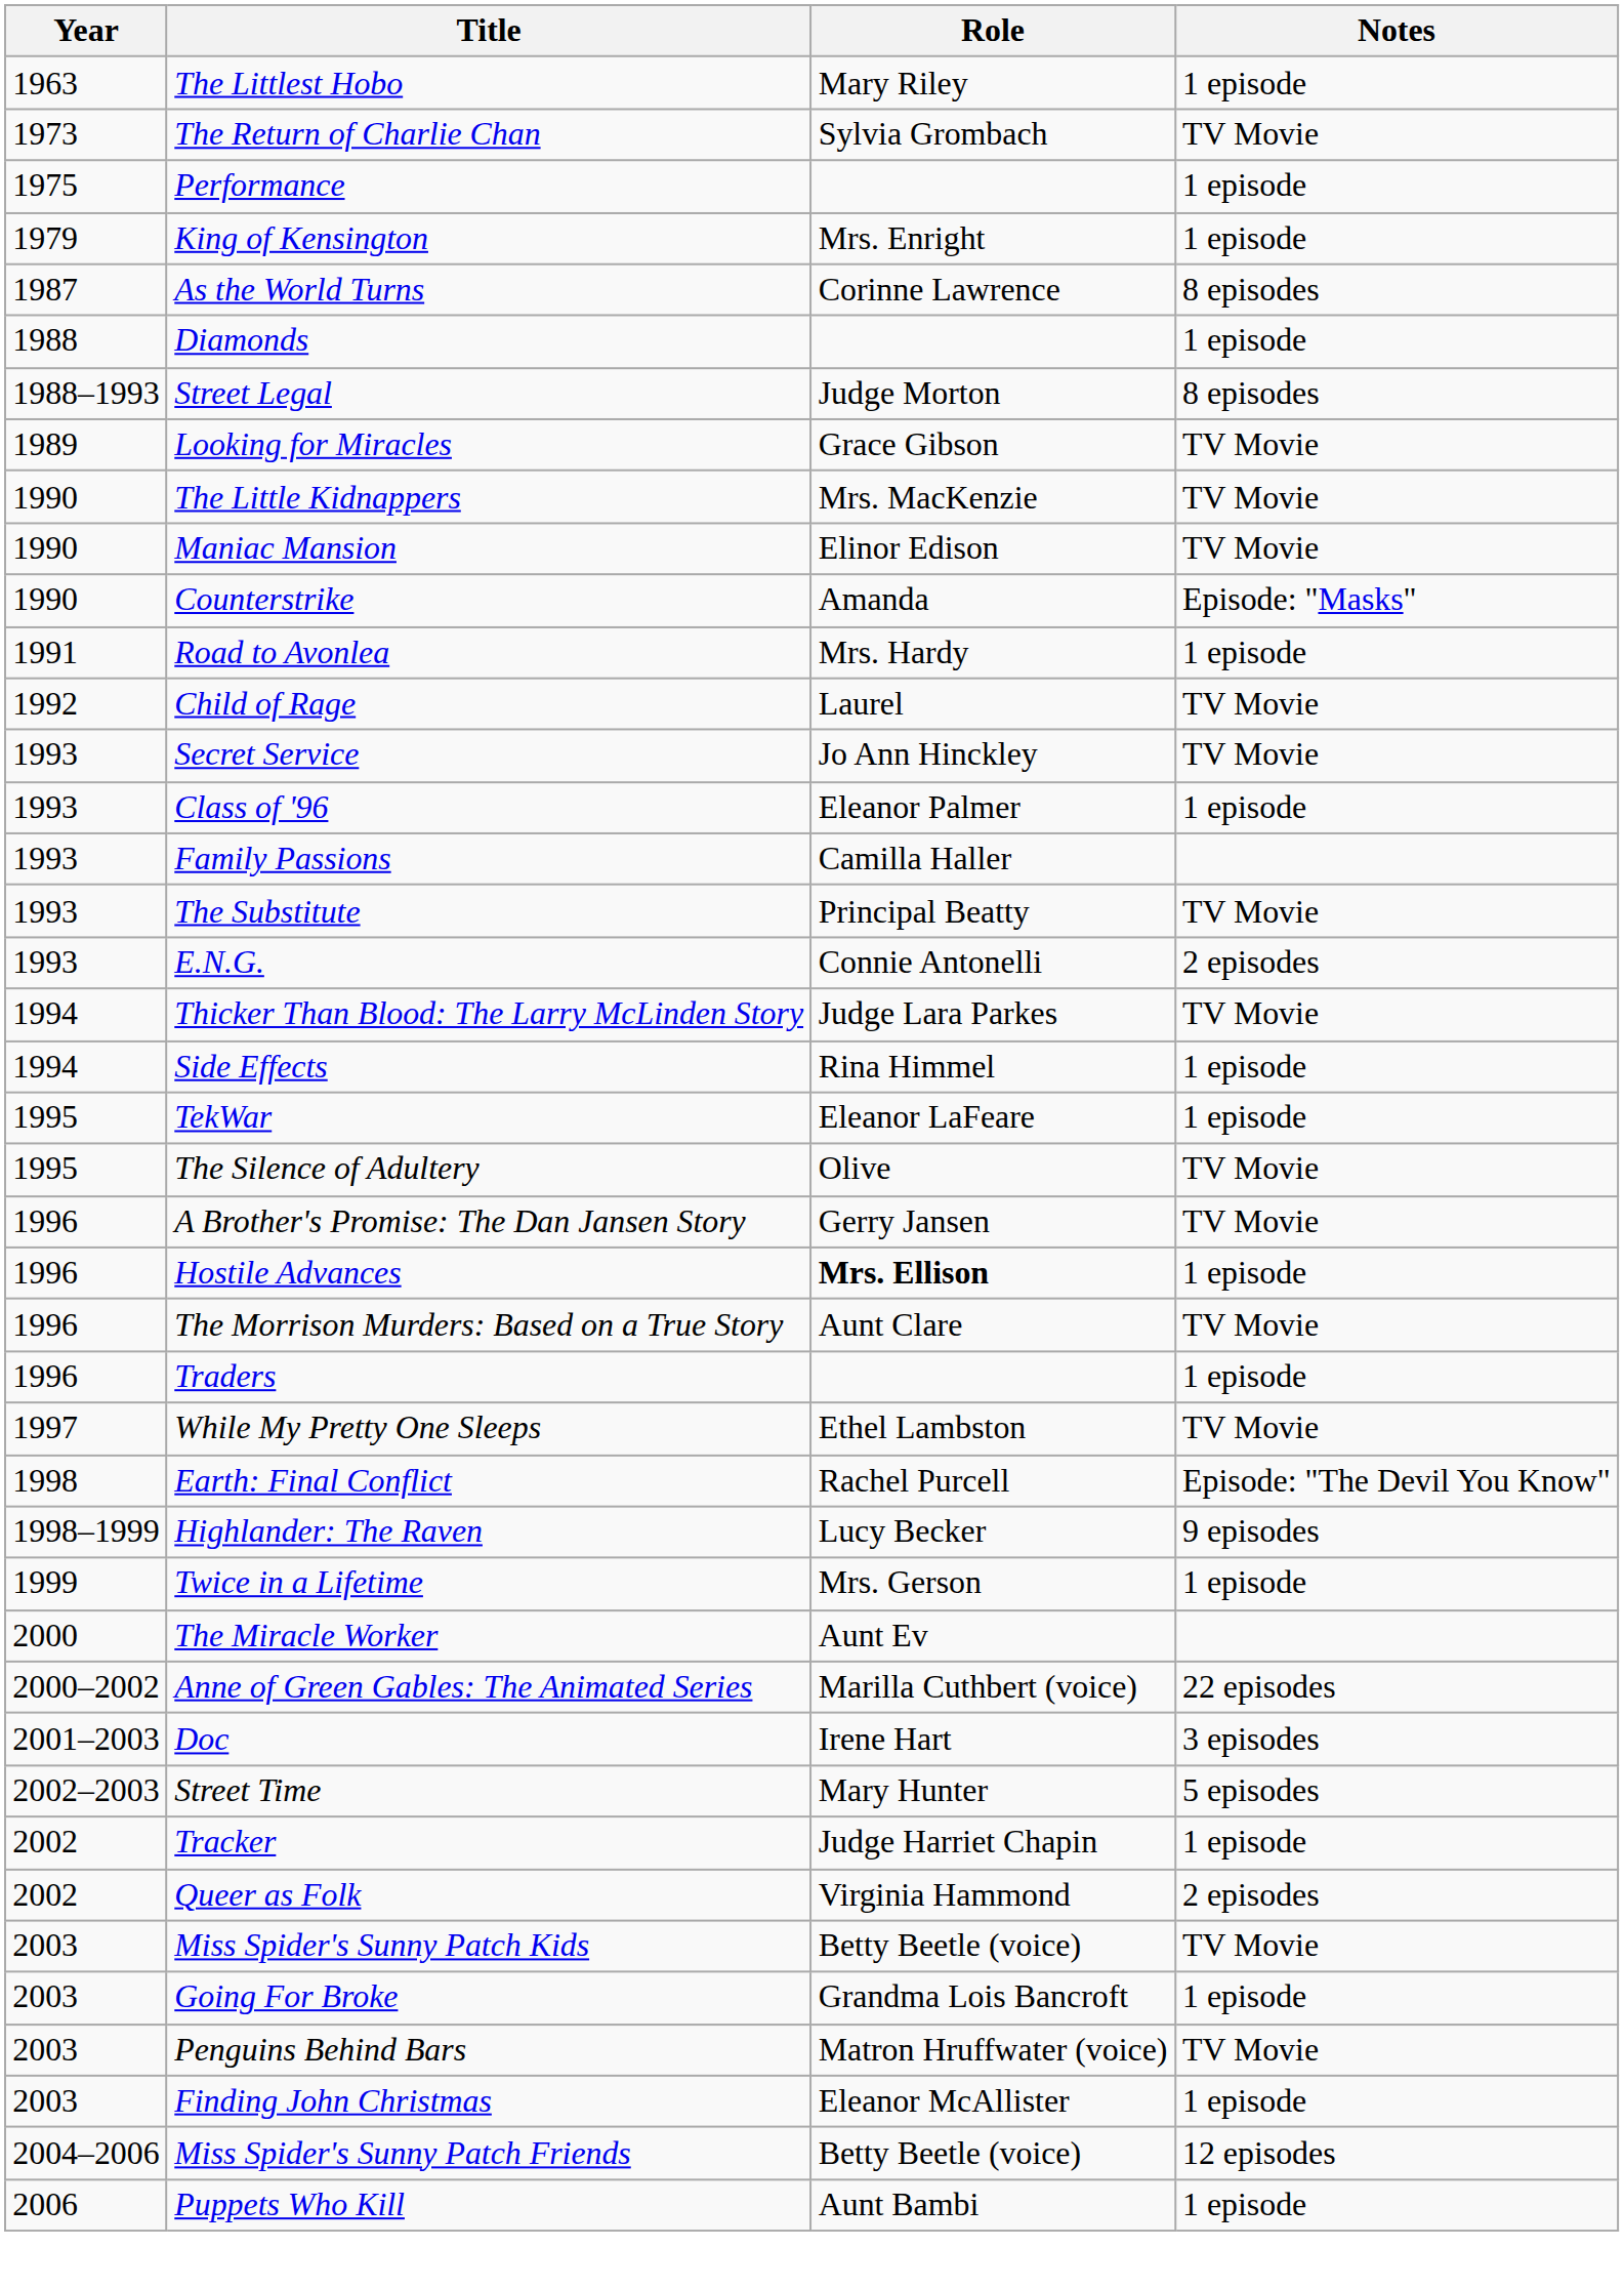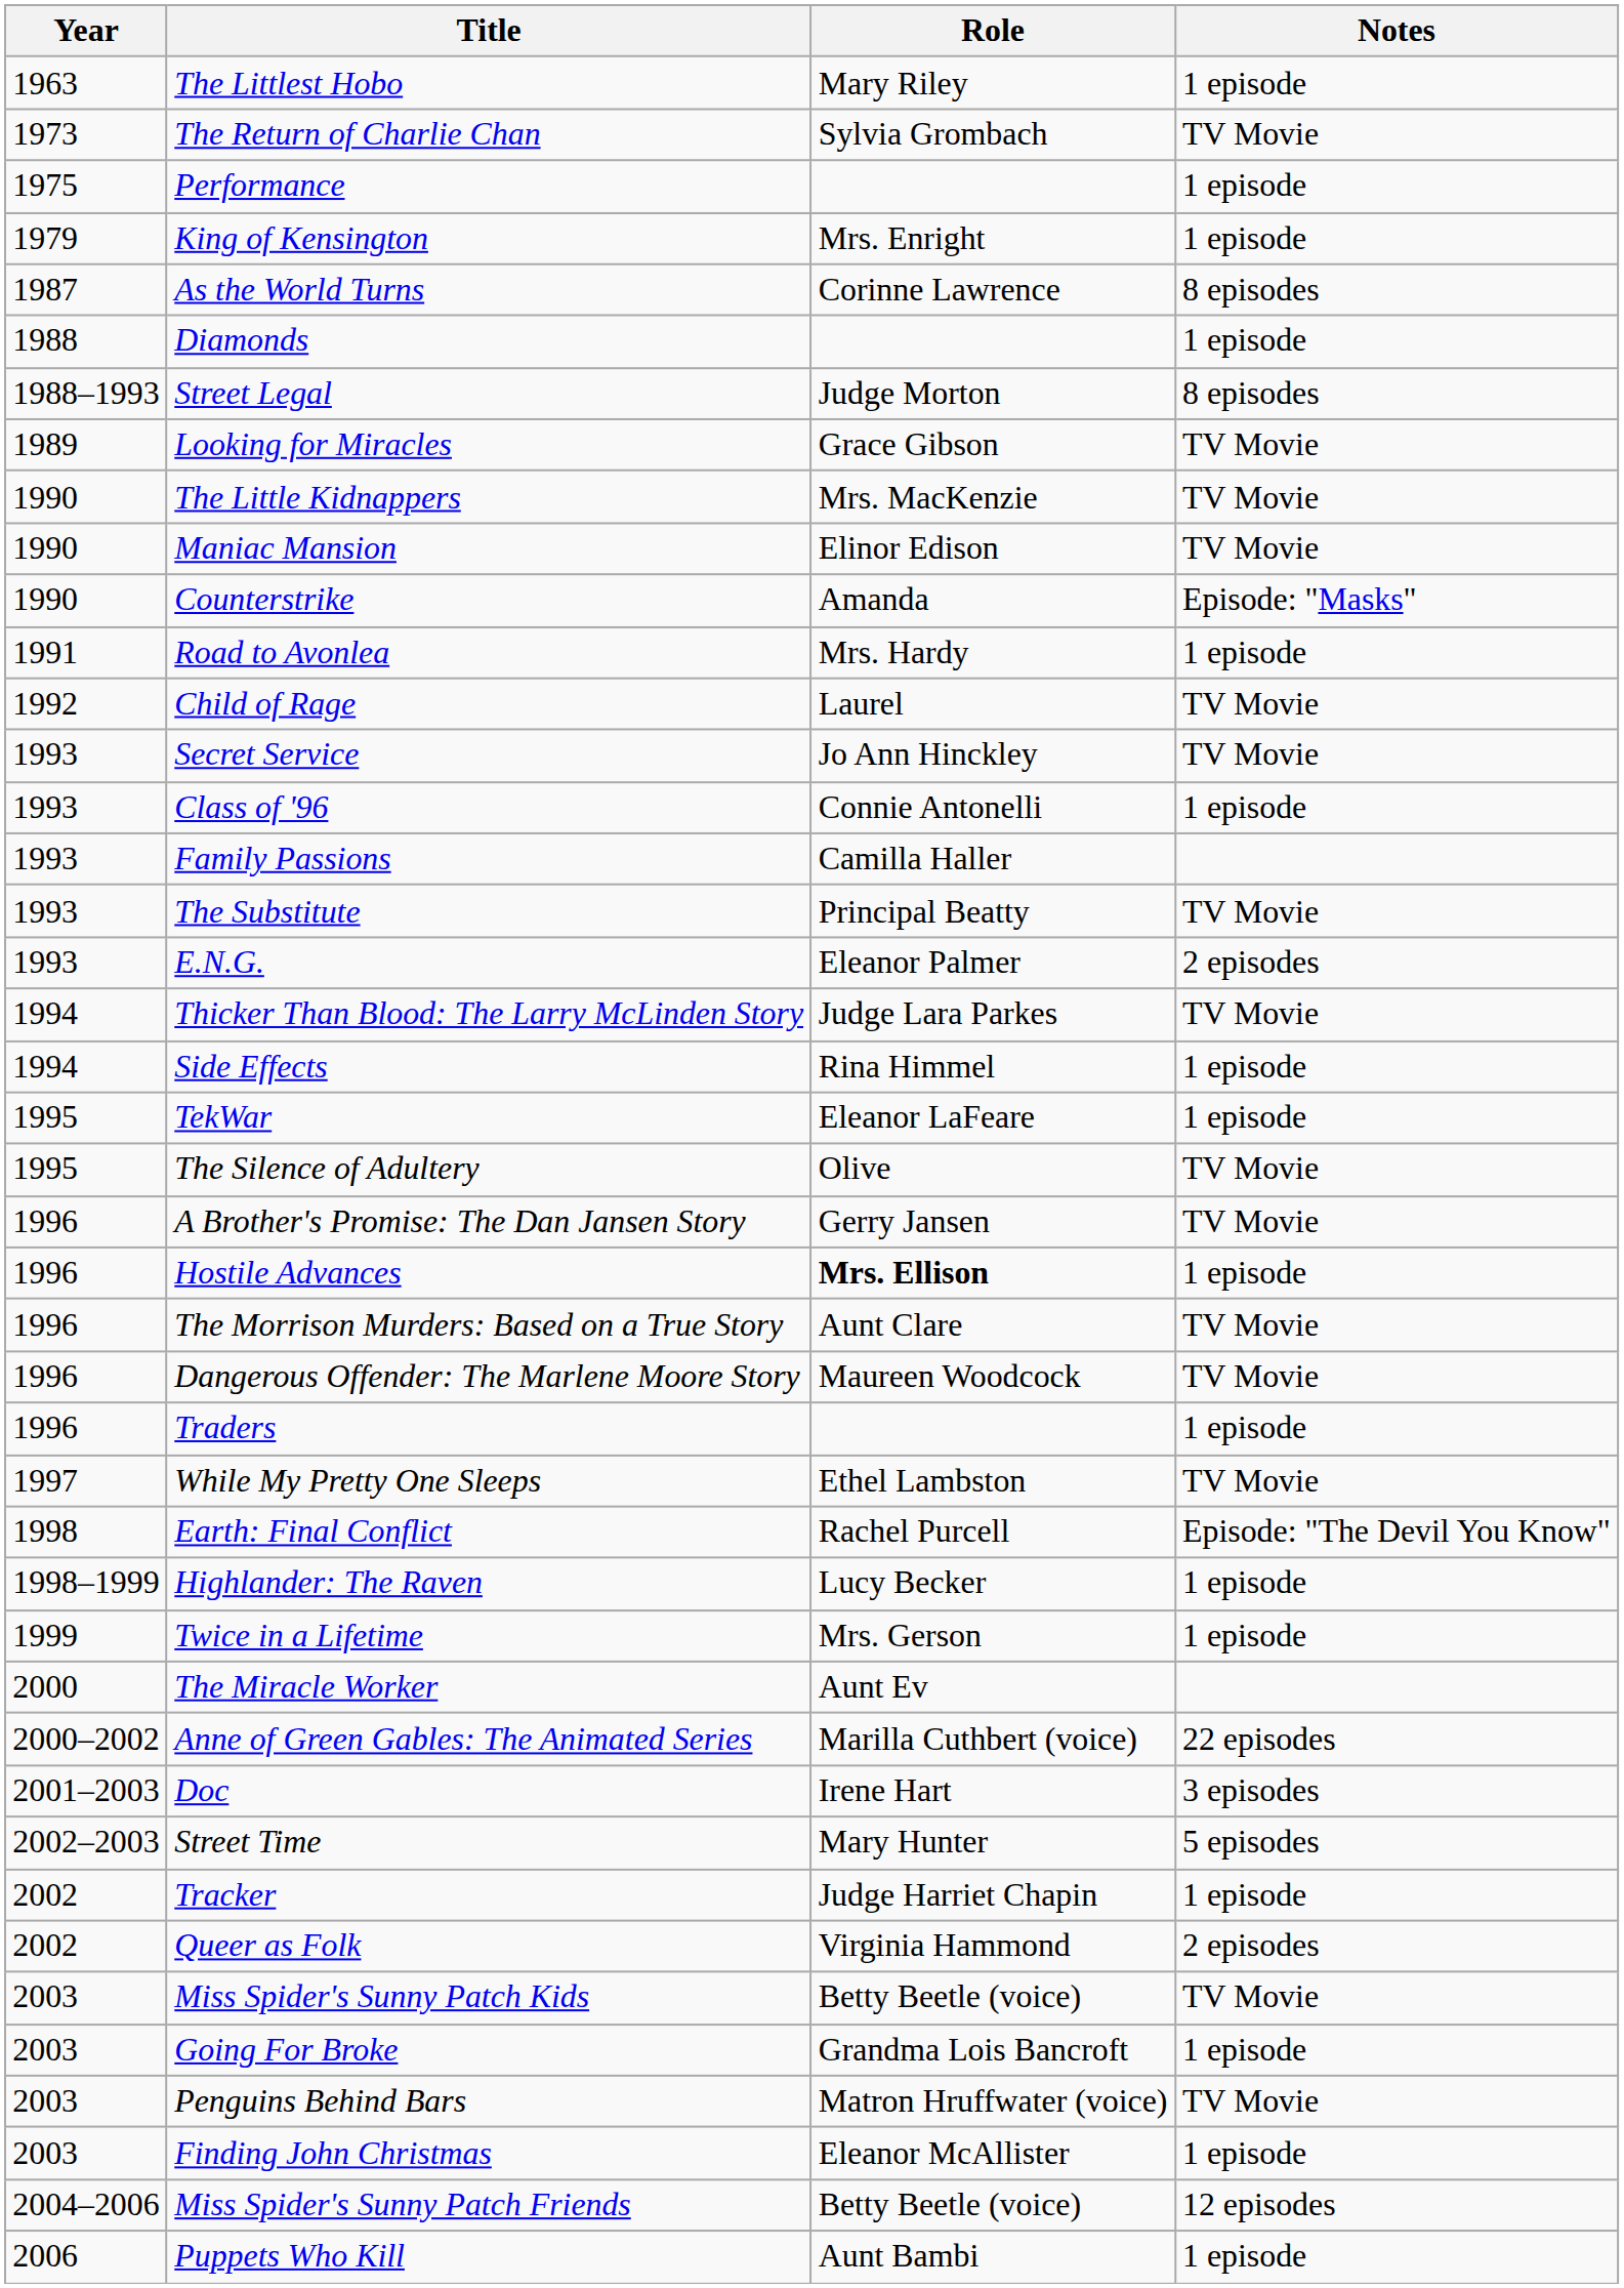 <table class="wikitable sortable">
 <tr>
 <th>Year</th>
 <th>Title</th>
 <th>Role</th>
 <th>Notes</th>
 </tr>
 <tr>
 <td>1963</td>
 <td><em><a href='#'>The Littlest Hobo</a></em></td>
 <td>Mary Riley</td>
 <td>1 episode</td>
 </tr>
 <tr>
 <td>1973</td>
 <td><em><a href='#'>The Return of Charlie Chan</a></em></td>
 <td>Sylvia Grombach</td>
 <td>TV Movie</td>
 </tr>
 <tr>
 <td>1975</td>
 <td><em><a href='#'>Performance</a></em></td>
 <td></td>
 <td>1 episode</td>
 </tr>
 <tr>
 <td>1979</td>
 <td><em><a href='#'>King of Kensington</a></em></td>
 <td>Mrs. Enright</td>
 <td>1 episode</td>
 </tr>
 <tr>
 <td>1987</td>
 <td><em><a href='#'>As the World Turns</a></em></td>
 <td>Corinne Lawrence</td>
 <td>8 episodes</td>
 </tr>
 <tr>
 <td>1988</td>
 <td><em><a href='#'>Diamonds</a></em></td>
 <td></td>
 <td>1 episode</td>
 </tr>
 <tr>
 <td>1988–1993</td>
 <td><em><a href='#'>Street Legal</a></em></td>
 <td>Judge Morton</td>
 <td>8 episodes</td>
 </tr>
 <tr>
 <td>1989</td>
 <td><em><a href='#'>Looking for Miracles</a></em></td>
 <td>Grace Gibson</td>
 <td>TV Movie</td>
 </tr>
 <tr>
 <td>1990</td>
 <td><em><a href='#'>The Little Kidnappers</a></em></td>
 <td>Mrs. MacKenzie</td>
 <td>TV Movie</td>
 </tr>
 <tr>
 <td>1990</td>
 <td><em><a href='#'>Maniac Mansion</a></em></td>
 <td>Elinor Edison</td>
 <td>TV Movie</td>
 </tr>
 <tr>
 <td>1990</td>
 <td><em><a href='#'>Counterstrike</a></em></td>
 <td>Amanda</td>
 <td>Episode: "<a href='#'>Masks</a>" </td>
 </tr>
 <tr>
 <td>1991</td>
 <td><em><a href='#'>Road to Avonlea</a></em></td>
 <td>Mrs. Hardy</td>
 <td>1 episode</td>
 </tr>
 <tr>
 <td>1992</td>
 <td><em><a href='#'>Child of Rage</a></em></td>
 <td>Laurel</td>
 <td>TV Movie</td>
 </tr>
 <tr>
 <td>1993</td>
 <td><em><a href='#'>Secret Service</a></em></td>
 <td>Jo Ann Hinckley</td>
 <td>TV Movie</td>
 </tr>
 <tr>
 <td>1993</td>
 <td><em><a href='#'>Class of '96</a></em></td>
-<td>Eleanor Palmer</td>
+<td>Connie Antonelli</td>
 <td>1 episode</td>
 </tr>
 <tr>
 <td>1993</td>
 <td><em><a href='#'>Family Passions</a></em></td>
 <td>Camilla Haller</td>
 <td></td>
 </tr>
 <tr>
 <td>1993</td>
 <td><em><a href='#'>The Substitute</a></em></td>
 <td>Principal Beatty</td>
 <td>TV Movie</td>
 </tr>
 <tr>
 <td>1993</td>
 <td><em><a href='#'>E.N.G.</a></em></td>
-<td>Connie Antonelli</td>
+<td>Eleanor Palmer</td>
 <td>2 episodes</td>
 </tr>
 <tr>
 <td>1994</td>
 <td><em><a href='#'>Thicker Than Blood: The Larry McLinden Story</a></em></td>
 <td>Judge Lara Parkes</td>
 <td>TV Movie</td>
 </tr>
 <tr>
 <td>1994</td>
 <td><em><a href='#'>Side Effects</a></em></td>
 <td>Rina Himmel</td>
 <td>1 episode</td>
 </tr>
 <tr>
 <td>1995</td>
 <td><em><a href='#'>TekWar</a></em></td>
 <td>Eleanor LaFeare</td>
 <td>1 episode</td>
 </tr>
 <tr>
 <td>1995</td>
 <td><em>The Silence of Adultery</em></td>
 <td>Olive</td>
 <td>TV Movie</td>
 </tr>
 <tr>
 <td>1996</td>
 <td><em>A Brother's Promise: The Dan Jansen Story</em></td>
 <td>Gerry Jansen</td>
 <td>TV Movie</td>
 </tr>
 <tr>
 <td>1996</td>
 <td><em><a href='#'>Hostile Advances</a></em></td>
 <td><strong>Mrs. Ellison</strong></td>
 <td>1 episode</td>
 </tr>
 <tr>
 <td>1996</td>
 <td><em>The Morrison Murders: Based on a True Story</em></td>
 <td>Aunt Clare</td>
 <td>TV Movie</td>
 </tr>
 <tr>
 <td>1996</td>
+<td><em>Dangerous Offender: The Marlene Moore Story</em></td>
+<td>Maureen Woodcock</td>
+<td>TV Movie</td>
+</tr>
+<tr>
+<td>1996</td>
 <td><em><a href='#'>Traders</a></em></td>
 <td></td>
 <td>1 episode</td>
 </tr>
 <tr>
 <td>1997</td>
 <td><em>While My Pretty One Sleeps</em></td>
 <td>Ethel Lambston</td>
 <td>TV Movie</td>
 </tr>
 <tr>
 <td>1998</td>
 <td><em><a href='#'>Earth: Final Conflict</a></em></td>
 <td>Rachel Purcell</td>
 <td>Episode: "The Devil You Know" </td>
 </tr>
 <tr>
 <td>1998–1999</td>
 <td><em><a href='#'>Highlander: The Raven</a></em></td>
 <td>Lucy Becker</td>
-<td>9 episodes</td>
+<td>1 episode</td>
 </tr>
 <tr>
 <td>1999</td>
 <td><em><a href='#'>Twice in a Lifetime</a></em></td>
 <td>Mrs. Gerson</td>
 <td>1 episode</td>
 </tr>
 <tr>
 <td>2000</td>
 <td><em><a href='#'>The Miracle Worker</a></em></td>
 <td>Aunt Ev</td>
 <td></td>
 </tr>
 <tr>
 <td>2000–2002</td>
 <td><em><a href='#'>Anne of Green Gables: The Animated Series</a></em></td>
 <td>Marilla Cuthbert (voice)</td>
 <td>22 episodes</td>
 </tr>
 <tr>
 <td>2001–2003</td>
 <td><em><a href='#'>Doc</a></em></td>
 <td>Irene Hart</td>
 <td>3 episodes</td>
 </tr>
 <tr>
 <td>2002–2003</td>
 <td><em>Street Time</em></td>
 <td>Mary Hunter</td>
 <td>5 episodes</td>
 </tr>
 <tr>
 <td>2002</td>
 <td><em><a href='#'>Tracker</a></em></td>
 <td>Judge Harriet Chapin</td>
 <td>1 episode</td>
 </tr>
 <tr>
 <td>2002</td>
 <td><em><a href='#'>Queer as Folk</a></em></td>
 <td>Virginia Hammond</td>
 <td>2 episodes</td>
 </tr>
 <tr>
 <td>2003</td>
 <td><em><a href='#'>Miss Spider's Sunny Patch Kids</a></em></td>
 <td>Betty Beetle (voice)</td>
 <td>TV Movie</td>
 </tr>
 <tr>
 <td>2003</td>
 <td><em><a href='#'>Going For Broke</a></em></td>
 <td>Grandma Lois Bancroft</td>
 <td>1 episode</td>
 </tr>
 <tr>
 <td>2003</td>
 <td><em>Penguins Behind Bars</em></td>
 <td>Matron Hruffwater (voice)</td>
 <td>TV Movie</td>
 </tr>
 <tr>
 <td>2003</td>
 <td><em><a href='#'>Finding John Christmas</a></em></td>
 <td>Eleanor McAllister</td>
 <td>1 episode</td>
 </tr>
 <tr>
 <td>2004–2006</td>
 <td><em><a href='#'>Miss Spider's Sunny Patch Friends</a></em></td>
 <td>Betty Beetle (voice)</td>
 <td>12 episodes</td>
 </tr>
 <tr>
 <td>2006</td>
 <td><em><a href='#'>Puppets Who Kill</a></em></td>
 <td>Aunt Bambi</td>
 <td>1 episode</td>
 </tr>
 </table>
